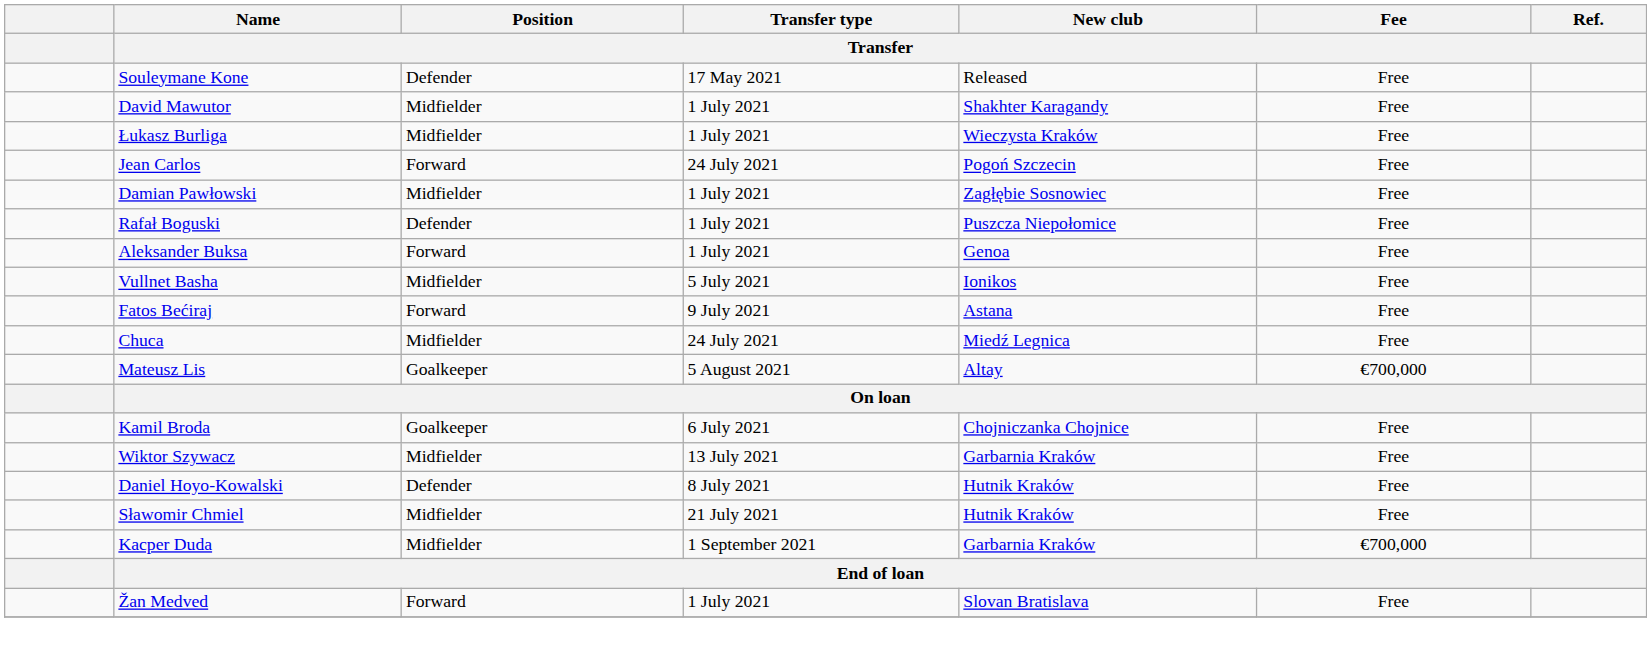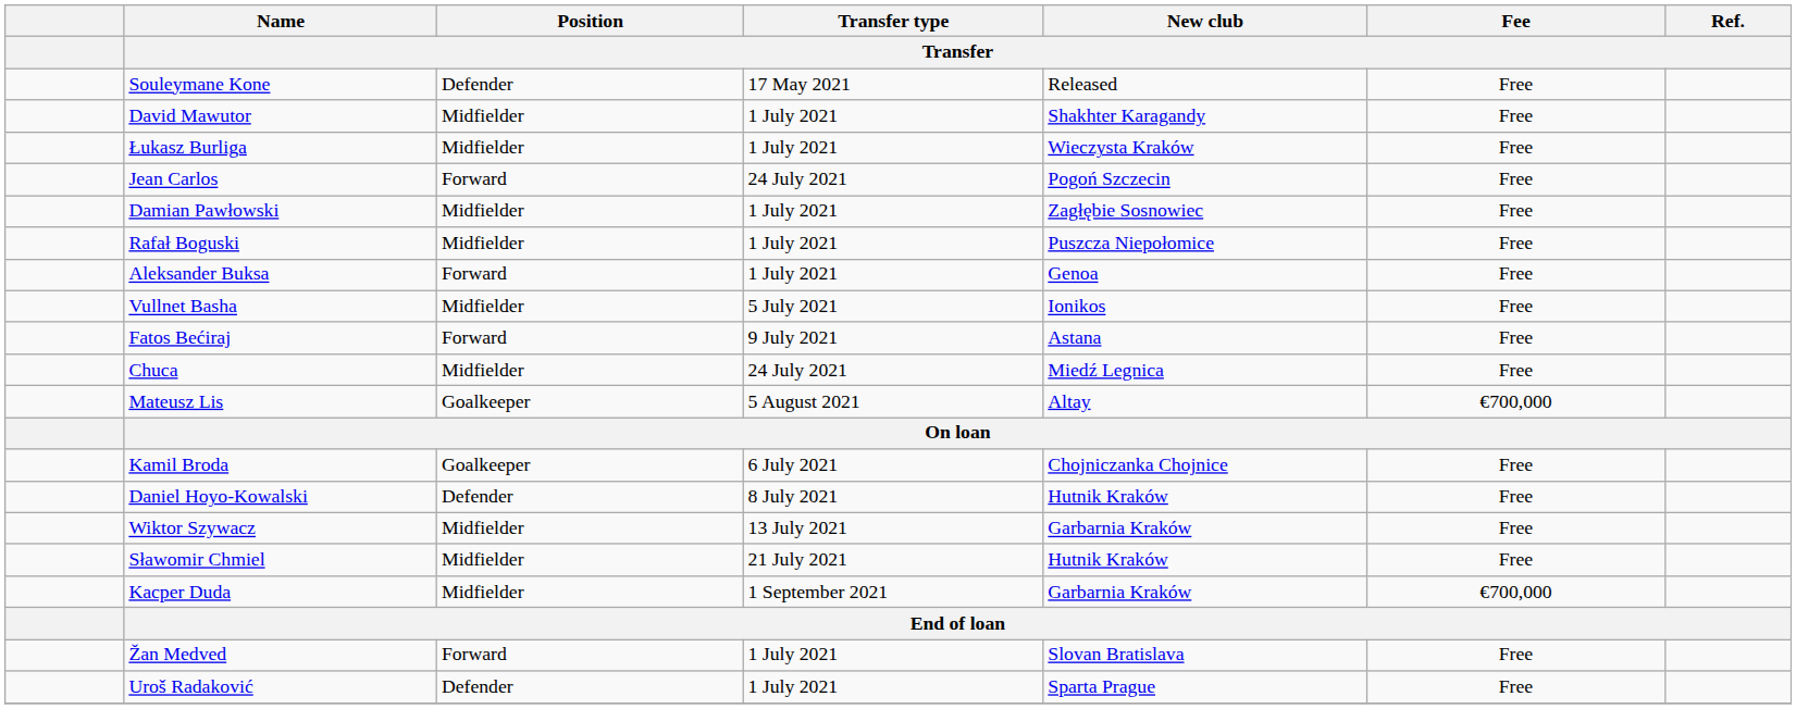 <table class="wikitable" style="width:100%; font-size:85%;">
 <tr>
 <th width="2%"></th>
 <th width="5%">Name</th>
 <th width="5%">Position</th>
 <th width="5%">Transfer type</th>
 <th width="5%">New club</th>
 <th width="5%">Fee</th>
 <th width="2%">Ref.</th>
 </tr>
 <tr>
 <th></th>
 <th colspan=6>Transfer</th>
 </tr>
 <tr>
 <td align=center></td>
 <td align=left> <a href='#'>Souleymane Kone</a></td>
 <td align=left>Defender</td>
 <td align=left>17 May 2021</td>
 <td align=left> Released</td>
 <td align=center>Free</td>
 <td></td>
 </tr>
 <tr>
 <td align=center></td>
 <td align=left> <a href='#'>David Mawutor</a></td>
 <td align=left>Midfielder</td>
 <td align=left>1 July 2021</td>
 <td align=left> <a href='#'>Shakhter Karagandy</a></td>
 <td align=center>Free</td>
 <td></td>
 </tr>
 <tr>
 <td align=center></td>
 <td align=left> <a href='#'>Łukasz Burliga</a></td>
 <td align=left>Midfielder</td>
 <td align=left>1 July 2021</td>
 <td align=left> <a href='#'>Wieczysta Kraków</a></td>
 <td align=center>Free</td>
 <td></td>
 </tr>
 <tr>
 <td align=center></td>
 <td align=left> <a href='#'>Jean Carlos</a></td>
 <td align=left>Forward</td>
 <td align=left>24 July 2021</td>
 <td align=left> <a href='#'>Pogoń Szczecin</a></td>
 <td align=center>Free</td>
 <td></td>
 </tr>
 <tr>
 <td align=center></td>
 <td align=left> <a href='#'>Damian Pawłowski</a></td>
 <td align=left>Midfielder</td>
 <td align=left>1 July 2021</td>
 <td align=left> <a href='#'>Zagłębie Sosnowiec</a></td>
 <td align=center>Free</td>
 <td></td>
 </tr>
 <tr>
 <td align=center></td>
 <td align=left> <a href='#'>Rafał Boguski</a></td>
-<td align=left>Defender</td>
+<td align=left>Midfielder</td>
 <td align=left>1 July 2021</td>
 <td align=left> <a href='#'>Puszcza Niepołomice</a></td>
 <td align=center>Free</td>
 <td></td>
 </tr>
 <tr>
 <td align=center></td>
 <td align=left> <a href='#'>Aleksander Buksa</a></td>
 <td align=left>Forward</td>
 <td align=left>1 July 2021</td>
 <td align=left> <a href='#'>Genoa</a></td>
 <td align=center>Free</td>
 <td></td>
 </tr>
 <tr>
 <td align=center></td>
 <td align=left> <a href='#'>Vullnet Basha</a></td>
 <td align=left>Midfielder</td>
 <td align=left>5 July 2021</td>
 <td align=left> <a href='#'>Ionikos</a></td>
 <td align=center>Free</td>
 <td></td>
 </tr>
 <tr>
 <td align=center></td>
 <td align=left> <a href='#'>Fatos Bećiraj</a></td>
 <td align=left>Forward</td>
 <td align=left>9 July 2021</td>
 <td align=left> <a href='#'>Astana</a></td>
 <td align=center>Free</td>
 <td></td>
 </tr>
 <tr>
 <td align=center></td>
 <td align=left> <a href='#'>Chuca</a></td>
 <td align=left>Midfielder</td>
 <td align=left>24 July 2021</td>
 <td align=left> <a href='#'>Miedź Legnica</a></td>
 <td align=center>Free</td>
 <td></td>
 </tr>
 <tr>
 <td align=center></td>
 <td align=left> <a href='#'>Mateusz Lis</a></td>
 <td align=left>Goalkeeper</td>
 <td align=left>5 August 2021</td>
 <td align=left> <a href='#'>Altay</a></td>
 <td align=center>€700,000</td>
 <td></td>
 </tr>
 <tr>
 <th></th>
 <th colspan=6>On loan</th>
 </tr>
 <tr>
 <td align=center></td>
 <td align=left> <a href='#'>Kamil Broda</a></td>
 <td align=left>Goalkeeper</td>
 <td align=left>6 July 2021</td>
 <td align=left> <a href='#'>Chojniczanka Chojnice</a></td>
 <td align=center>Free</td>
 <td></td>
 </tr>
 <tr>
 <td align=center></td>
-<td align=left> <a href='#'>Wiktor Szywacz</a></td>
-<td align=left>Midfielder</td>
-<td align=left>13 July 2021</td>
-<td align=left> <a href='#'>Garbarnia Kraków</a></td>
+<td align=left> <a href='#'>Daniel Hoyo-Kowalski</a></td>
+<td align=left>Defender</td>
+<td align=left>8 July 2021</td>
+<td align=left> <a href='#'>Hutnik Kraków</a></td>
 <td align=center>Free</td>
 <td></td>
 </tr>
 <tr>
 <td align=center></td>
-<td align=left> <a href='#'>Daniel Hoyo-Kowalski</a></td>
-<td align=left>Defender</td>
-<td align=left>8 July 2021</td>
-<td align=left> <a href='#'>Hutnik Kraków</a></td>
+<td align=left> <a href='#'>Wiktor Szywacz</a></td>
+<td align=left>Midfielder</td>
+<td align=left>13 July 2021</td>
+<td align=left> <a href='#'>Garbarnia Kraków</a></td>
 <td align=center>Free</td>
 <td></td>
 </tr>
 <tr>
 <td align=center></td>
 <td align=left> <a href='#'>Sławomir Chmiel</a></td>
 <td align=left>Midfielder</td>
 <td align=left>21 July 2021</td>
 <td align=left> <a href='#'>Hutnik Kraków</a></td>
 <td align=center>Free</td>
 <td></td>
 </tr>
 <tr>
 <td align=center></td>
 <td align=left> <a href='#'>Kacper Duda</a></td>
 <td align=left>Midfielder</td>
 <td align=left>1 September 2021</td>
 <td align=left> <a href='#'>Garbarnia Kraków</a></td>
 <td align=center>€700,000</td>
 <td></td>
 </tr>
 <tr>
 <th></th>
 <th colspan=6>End of loan</th>
 </tr>
 <tr>
 <td align=center></td>
 <td align=left> <a href='#'>Žan Medved</a></td>
 <td align=left>Forward</td>
 <td align=left>1 July 2021</td>
 <td align=left> <a href='#'>Slovan Bratislava</a></td>
 <td align=center>Free</td>
 <td></td>
 </tr>
 <tr>
+<td align=center></td>
+<td align=left> <a href='#'>Uroš Radaković</a></td>
+<td align=left>Defender</td>
+<td align=left>1 July 2021</td>
+<td align=left> <a href='#'>Sparta Prague</a></td>
+<td align=center>Free</td>
+<td></td>
+</tr>
+<tr>
 </tr>
 </table>
